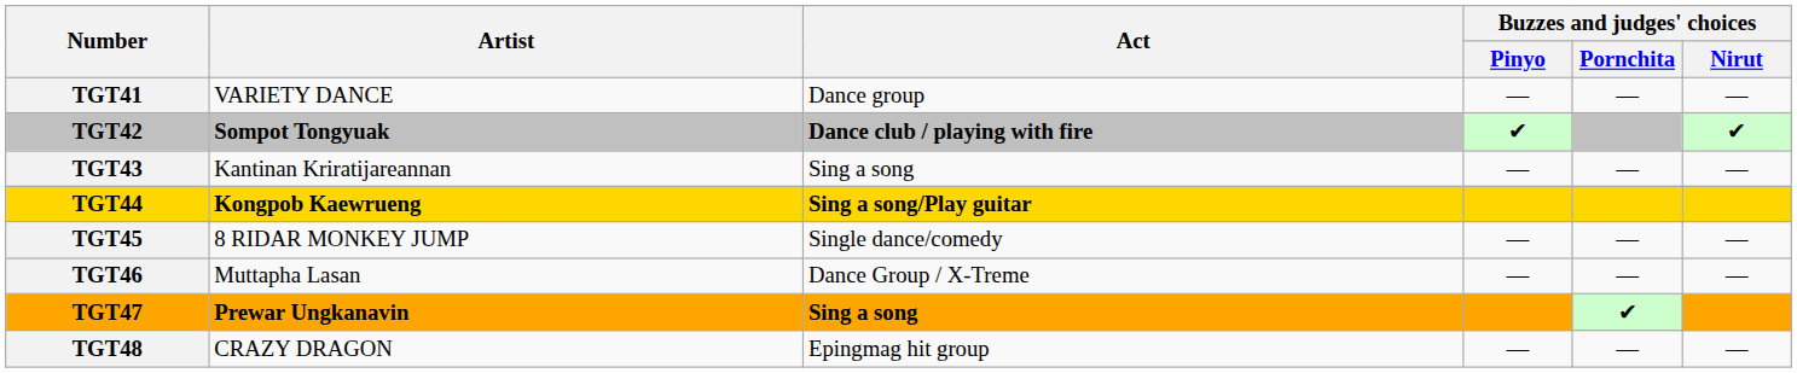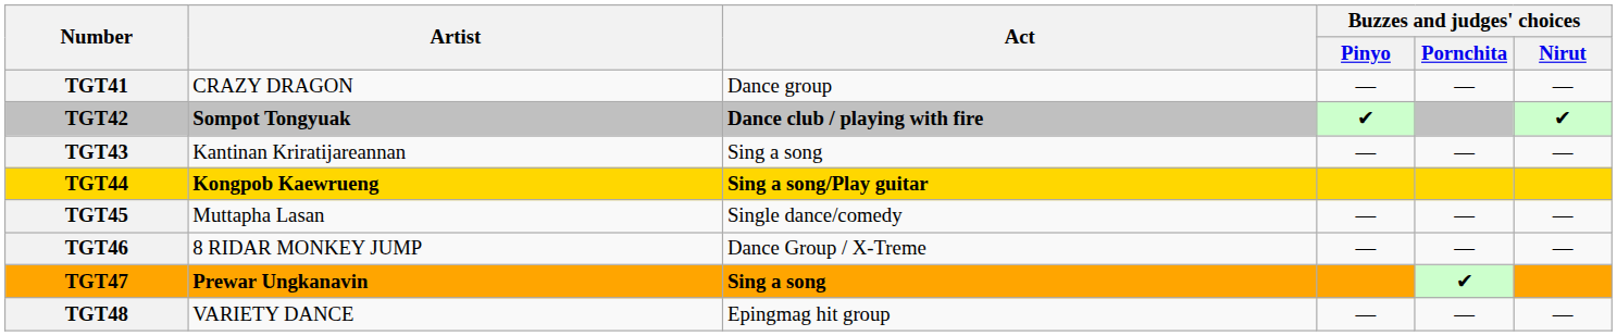 <table class="wikitable" width="100%">
 <tr>
 <th rowspan=2>Number</th>
 <th rowspan=2>Artist</th>
 <th rowspan=2>Act</th>
 <th colspan="3">Buzzes and judges' choices</th>
 </tr>
 <tr>
 <th width="70"><a href='#'>Pinyo</a></th>
 <th width="70"><a href='#'>Pornchita</a></th>
 <th width="70"><a href='#'>Nirut</a></th>
 </tr>
 <tr>
 <th>TGT41</th>
-<td>VARIETY DANCE</td>
+<td>CRAZY DRAGON</td>
 <td>Dance group</td>
 <td align="center">—</td>
 <td align="center">—</td>
 <td align="center">—</td>
 </tr>
 <tr>
 <th style="background-color:silver">TGT42</th>
 <td style="background-color:silver"><strong>Sompot Tongyuak</strong></td>
 <td style="background-color:silver"><strong>Dance club / playing with fire</strong></td>
 <td style="background-color:#CFC;text-align:center">✔</td>
 <td style="background-color:silver"></td>
 <td style="background-color:#CFC;text-align:center">✔</td>
 </tr>
 <tr>
 <th>TGT43</th>
 <td>Kantinan Kriratijareannan</td>
 <td>Sing a song</td>
 <td align="center">—</td>
 <td align="center">—</td>
 <td align="center">—</td>
 </tr>
 <tr>
 <th style="background:gold;">TGT44</th>
 <td style="background:gold;"><strong>Kongpob Kaewrueng</strong></td>
 <td style="background:gold;"><strong>Sing a song/Play guitar</strong></td>
 <td style="background:gold;"></td>
 <td style="background:gold;"></td>
 <td style="background:gold;"></td>
 </tr>
 <tr>
 <th>TGT45</th>
-<td>8 RIDAR MONKEY JUMP</td>
+<td>Muttapha Lasan</td>
 <td>Single dance/comedy</td>
 <td align="center">—</td>
 <td align="center">—</td>
 <td align="center">—</td>
 </tr>
 <tr>
 <th>TGT46</th>
-<td>Muttapha Lasan</td>
+<td>8 RIDAR MONKEY JUMP</td>
 <td>Dance Group / X-Treme</td>
 <td align="center">—</td>
 <td align="center">—</td>
 <td align="center">—</td>
 </tr>
 <tr>
 <th style="background:orange;">TGT47</th>
 <td style="background:orange;"><strong>Prewar Ungkanavin</strong></td>
 <td style="background:orange;"><strong>Sing a song</strong></td>
 <td style="background:orange;"></td>
 <td style="background-color:#CFC;text-align:center">✔</td>
 <td style="background:orange;"></td>
 </tr>
 <tr>
 <th>TGT48</th>
-<td>CRAZY DRAGON</td>
+<td>VARIETY DANCE</td>
 <td>Epingmag hit group</td>
 <td align="center">—</td>
 <td align="center">—</td>
 <td align="center">—</td>
 </tr>
 </table>
